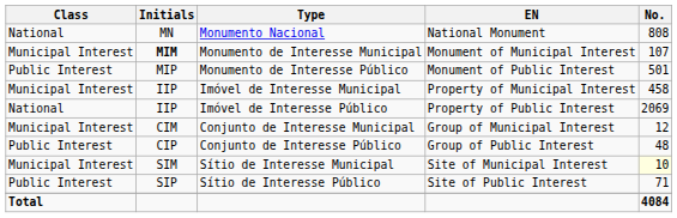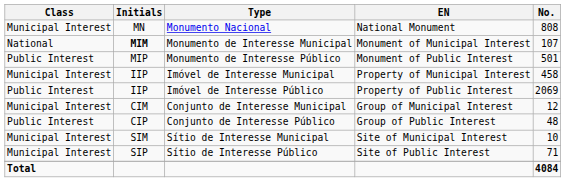 <table class="wikitable" style="margin-left: auto; margin-right: auto; border: none;">
 <tr>
 <th>Class</th>
 <th>Initials</th>
 <th>Type</th>
 <th>EN</th>
 <th>No.</th>
 </tr>
 <tr>
-<td align="left">National</td>
+<td align="left">Municipal Interest</td>
 <td align="center">MN</td>
 <td align="left"><a href='#'>Monumento Nacional</a></td>
 <td align="left">National Monument</td>
 <td align="right">808</td>
 </tr>
 <tr>
-<td align="left">Municipal Interest</td>
+<td align="left">National</td>
 <td align="center"><strong>MIM</strong></td>
 <td align="left">Monumento de Interesse Municipal</td>
 <td align="left">Monument of Municipal Interest</td>
 <td align="right">107</td>
 </tr>
 <tr>
 <td align="left">Public Interest</td>
 <td align="center">MIP</td>
 <td align="left">Monumento de Interesse Público</td>
 <td align="left">Monument of Public Interest</td>
 <td align="right">501</td>
 </tr>
 <tr>
 <td align="left">Municipal Interest</td>
 <td align="center">IIP</td>
 <td align="left">Imóvel de Interesse Municipal</td>
 <td align="left">Property of Municipal Interest</td>
 <td align="right">458</td>
 </tr>
 <tr>
-<td align="left">National</td>
+<td align="left">Public Interest</td>
 <td align="center">IIP</td>
 <td align="left">Imóvel de Interesse Público</td>
 <td align="left">Property of Public Interest</td>
 <td align="right">2069</td>
 </tr>
 <tr>
 <td align="left">Municipal Interest</td>
 <td align="center">CIM</td>
 <td align="left">Conjunto de Interesse Municipal</td>
 <td align="left">Group of Municipal Interest</td>
 <td align="right">12</td>
 </tr>
 <tr>
 <td align="left">Public Interest</td>
 <td align="center">CIP</td>
 <td align="left">Conjunto de Interesse Público</td>
 <td align="left">Group of Public Interest</td>
 <td align="right">48</td>
 </tr>
 <tr>
 <td align="left">Municipal Interest</td>
 <td align="center">SIM</td>
 <td align="left">Sítio de Interesse Municipal</td>
 <td align="left">Site of Municipal Interest</td>
-<td align="right" style="background: lightyellow;">10</td>
+<td align="right">10</td>
 </tr>
 <tr>
-<td align="left">Public Interest</td>
+<td align="left">Municipal Interest</td>
 <td align="center">SIP</td>
 <td align="left">Sítio de Interesse Público</td>
 <td align="left">Site of Public Interest</td>
 <td align="right">71</td>
 </tr>
 <tr>
 </tr>
 <tr>
 <td align="left"><strong>Total</strong></td>
 <td></td>
 <td></td>
 <td></td>
 <td><strong>4084</strong></td>
 </tr>
 </table>
